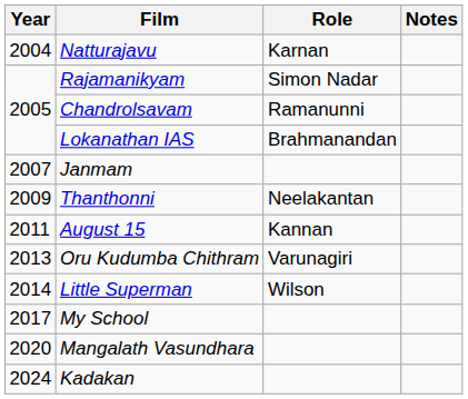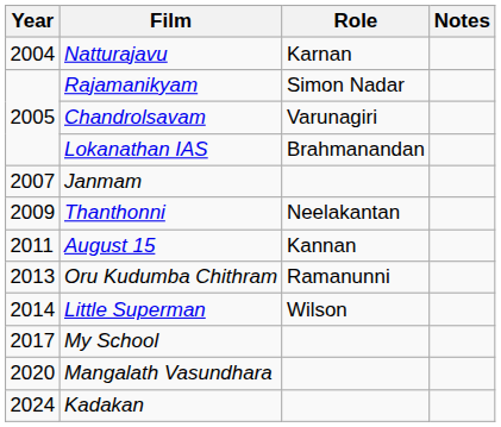 <table class="wikitable sortable">
 <tr>
 <th scope="col">Year</th>
 <th scope="col">Film</th>
 <th scope="col">Role</th>
 <th scope="col" class="unsortable">Notes</th>
 </tr>
 <tr>
 <td>2004</td>
 <td><em><a href='#'>Natturajavu</a></em></td>
 <td>Karnan</td>
 <td></td>
 </tr>
 <tr>
 <td rowspan=3>2005</td>
 <td><em><a href='#'>Rajamanikyam</a></em></td>
 <td>Simon Nadar</td>
 <td></td>
 </tr>
 <tr>
 <td><em><a href='#'>Chandrolsavam</a></em></td>
-<td>Ramanunni</td>
+<td>Varunagiri</td>
 <td></td>
 </tr>
 <tr>
 <td><em><a href='#'>Lokanathan IAS</a></em></td>
 <td>Brahmanandan</td>
 <td></td>
 </tr>
 <tr>
 <td>2007</td>
 <td><em>Janmam</em></td>
 <td></td>
 <td></td>
 </tr>
 <tr>
 <td>2009</td>
 <td><em><a href='#'>Thanthonni</a></em></td>
 <td>Neelakantan</td>
 <td></td>
 </tr>
 <tr>
 <td>2011</td>
 <td><em><a href='#'>August 15</a></em></td>
 <td>Kannan</td>
 <td></td>
 </tr>
 <tr>
 <td>2013</td>
 <td><em>Oru Kudumba Chithram</em></td>
-<td>Varunagiri</td>
+<td>Ramanunni</td>
 <td></td>
 </tr>
 <tr>
 <td>2014</td>
 <td><em><a href='#'>Little Superman</a></em></td>
 <td>Wilson</td>
 <td></td>
 </tr>
 <tr>
 <td>2017</td>
 <td><em>My School</em></td>
 <td></td>
 <td></td>
 </tr>
 <tr>
 <td>2020</td>
 <td><em>Mangalath Vasundhara</em></td>
 <td></td>
 <td></td>
 </tr>
 <tr>
 <td>2024</td>
 <td><em>Kadakan</em></td>
 <td></td>
 <td></td>
 </tr>
 </table>
